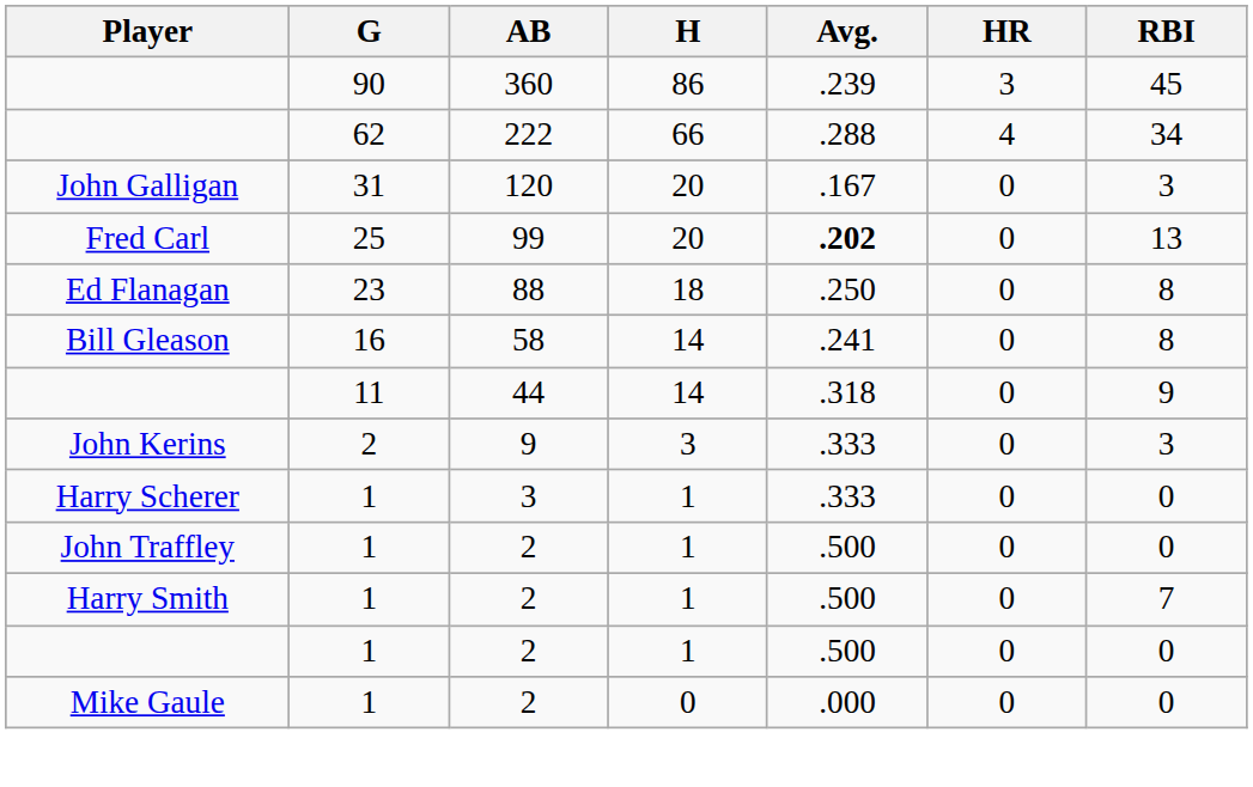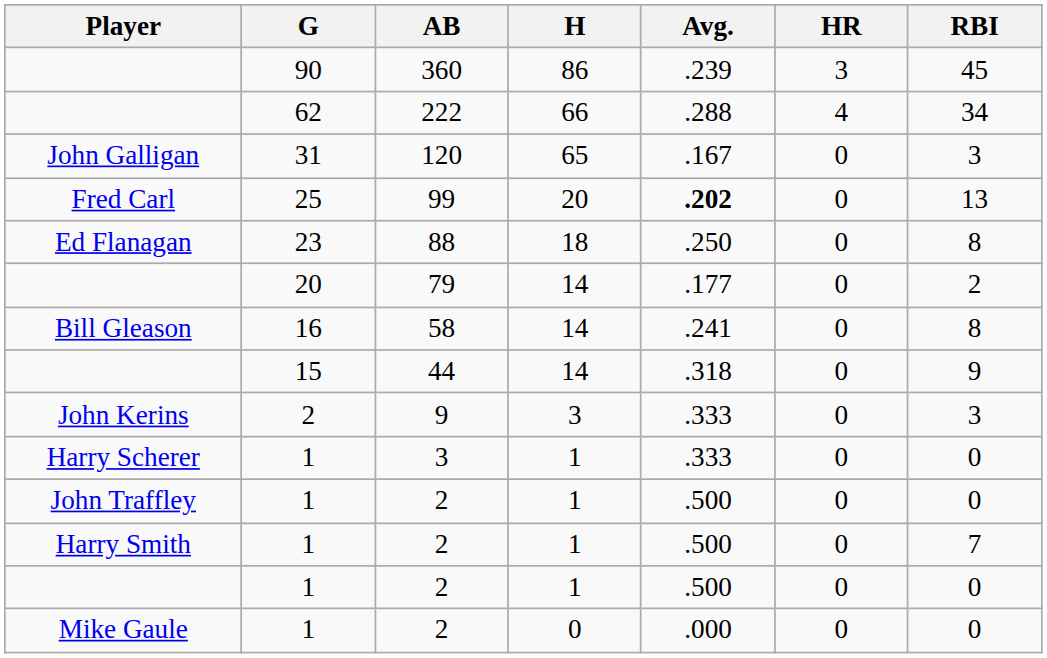 <table class="wikitable sortable">
 <tr>
 <th bgcolor="#DDDDFF" width="16%">Player</th>
 <th bgcolor="#DDDDFF" width="9%">G</th>
 <th bgcolor="#DDDDFF" width="9%">AB</th>
 <th bgcolor="#DDDDFF" width="9%">H</th>
 <th bgcolor="#DDDDFF" width="9%">Avg.</th>
 <th bgcolor="#DDDDFF" width="9%">HR</th>
 <th bgcolor="#DDDDFF" width="9%">RBI</th>
 </tr>
 <tr align="center">
 <td></td>
 <td>90</td>
 <td>360</td>
 <td>86</td>
 <td>.239</td>
 <td>3</td>
 <td>45</td>
 </tr>
 <tr align="center">
 <td></td>
 <td>62</td>
 <td>222</td>
 <td>66</td>
 <td>.288</td>
 <td>4</td>
 <td>34</td>
 </tr>
 <tr align="center">
 <td><a href='#'>John Galligan</a></td>
 <td>31</td>
 <td>120</td>
-<td>20</td>
+<td>65</td>
 <td>.167</td>
 <td>0</td>
 <td>3</td>
 </tr>
 <tr align=center>
 <td><a href='#'>Fred Carl</a></td>
 <td>25</td>
 <td>99</td>
 <td>20</td>
 <td><strong>.202</strong></td>
 <td>0</td>
 <td>13</td>
 </tr>
 <tr align=center>
 <td><a href='#'>Ed Flanagan</a></td>
 <td>23</td>
 <td>88</td>
 <td>18</td>
 <td>.250</td>
 <td>0</td>
 <td>8</td>
 </tr>
+<tr align=center>
+<td></td>
+<td>20</td>
+<td>79</td>
+<td>14</td>
+<td>.177</td>
+<td>0</td>
+<td>2</td>
+</tr>
 <tr align="center">
 <td><a href='#'>Bill Gleason</a></td>
 <td>16</td>
 <td>58</td>
 <td>14</td>
 <td>.241</td>
 <td>0</td>
 <td>8</td>
 </tr>
 <tr align=center>
 <td></td>
-<td>11</td>
+<td>15</td>
 <td>44</td>
 <td>14</td>
 <td>.318</td>
 <td>0</td>
 <td>9</td>
 </tr>
 <tr align="center">
 <td><a href='#'>John Kerins</a></td>
 <td>2</td>
 <td>9</td>
 <td>3</td>
 <td>.333</td>
 <td>0</td>
 <td>3</td>
 </tr>
 <tr align=center>
 <td><a href='#'>Harry Scherer</a></td>
 <td>1</td>
 <td>3</td>
 <td>1</td>
 <td>.333</td>
 <td>0</td>
 <td>0</td>
 </tr>
 <tr align=center>
 <td><a href='#'>John Traffley</a></td>
 <td>1</td>
 <td>2</td>
 <td>1</td>
 <td>.500</td>
 <td>0</td>
 <td>0</td>
 </tr>
 <tr align=center>
 <td><a href='#'>Harry Smith</a></td>
 <td>1</td>
 <td>2</td>
 <td>1</td>
 <td>.500</td>
 <td>0</td>
 <td>7</td>
 </tr>
 <tr align=center>
 <td></td>
 <td>1</td>
 <td>2</td>
 <td>1</td>
 <td>.500</td>
 <td>0</td>
 <td>0</td>
 </tr>
 <tr align="center">
 <td><a href='#'>Mike Gaule</a></td>
 <td>1</td>
 <td>2</td>
 <td>0</td>
 <td>.000</td>
 <td>0</td>
 <td>0</td>
 </tr>
 </table>
